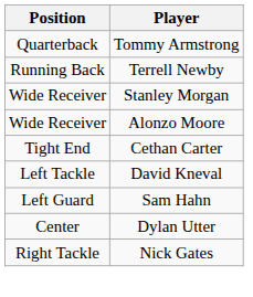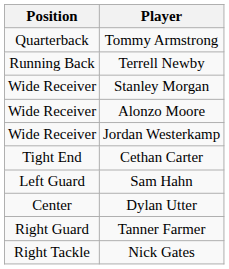 <table class="wikitable" style="text-align: center;">
 <tr>
 <th>Position</th>
 <th>Player</th>
 </tr>
 <tr>
 <td>Quarterback</td>
 <td>Tommy Armstrong</td>
 </tr>
 <tr>
 <td>Running Back</td>
 <td>Terrell Newby</td>
 </tr>
 <tr>
 <td>Wide Receiver</td>
 <td>Stanley Morgan</td>
 </tr>
 <tr>
 <td>Wide Receiver</td>
 <td>Alonzo Moore</td>
 </tr>
 <tr>
+<td>Wide Receiver</td>
+<td>Jordan Westerkamp</td>
+</tr>
+<tr>
 <td>Tight End</td>
 <td>Cethan Carter</td>
-</tr>
-<tr>
-<td>Left Tackle</td>
-<td>David Kneval</td>
 </tr>
 <tr>
 <td>Left Guard</td>
 <td>Sam Hahn</td>
 </tr>
 <tr>
 <td>Center</td>
 <td>Dylan Utter</td>
 </tr>
 <tr>
+<td>Right Guard</td>
+<td>Tanner Farmer</td>
+</tr>
+<tr>
 <td>Right Tackle</td>
 <td>Nick Gates</td>
 </tr>
 </table>
